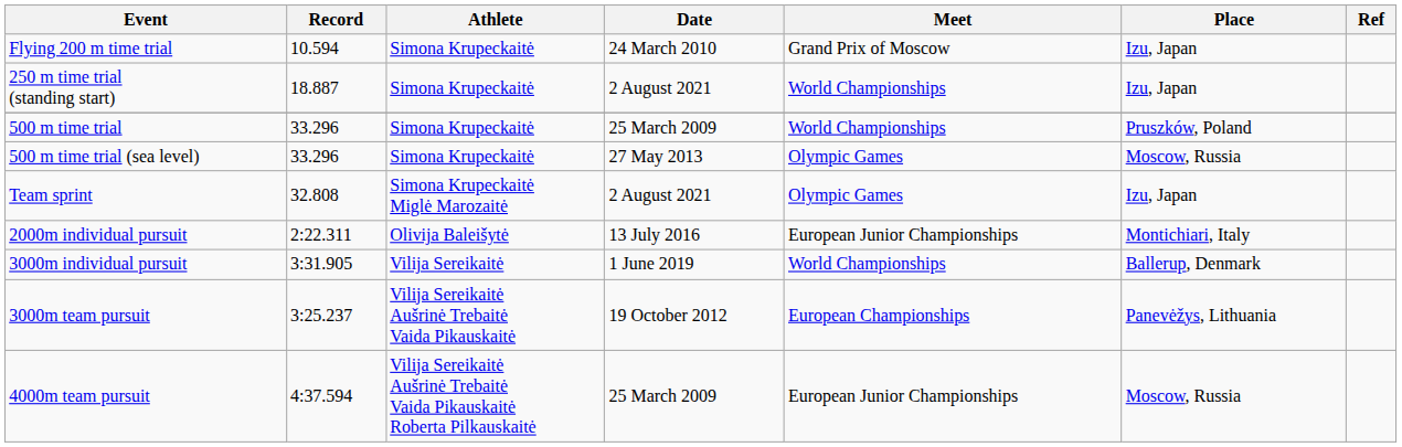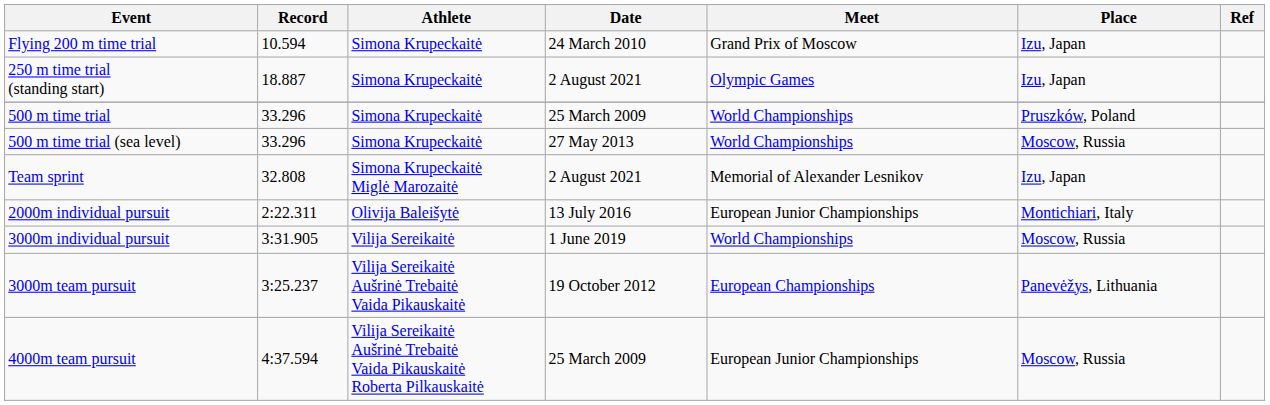 <table class="wikitable" style="font-size:95%; width: 95%;">
 <tr>
 <th>Event</th>
 <th>Record</th>
 <th>Athlete</th>
 <th>Date</th>
 <th>Meet</th>
 <th>Place</th>
 <th>Ref</th>
 </tr>
 <tr>
 <td><a href='#'>Flying 200 m time trial</a></td>
 <td>10.594</td>
 <td><a href='#'>Simona Krupeckaitė</a></td>
 <td>24 March 2010</td>
 <td>Grand Prix of Moscow</td>
 <td><a href='#'>Izu</a>, Japan</td>
 <td></td>
 </tr>
 <tr>
 <td><a href='#'>250 m time trial</a><br> (standing start)</td>
 <td>18.887</td>
 <td><a href='#'>Simona Krupeckaitė</a></td>
 <td>2 August 2021</td>
-<td><a href='#'>World Championships</a></td>
+<td><a href='#'>Olympic Games</a></td>
 <td><a href='#'>Izu</a>, Japan</td>
 <td></td>
 </tr>
 <tr>
 </tr>
 <tr>
 <td><a href='#'>500 m time trial</a></td>
 <td>33.296</td>
 <td><a href='#'>Simona Krupeckaitė</a></td>
 <td>25 March 2009</td>
 <td><a href='#'>World Championships</a></td>
 <td><a href='#'>Pruszków</a>, Poland</td>
 <td></td>
 </tr>
 <tr>
 <td><a href='#'>500 m time trial</a> (sea level)</td>
 <td>33.296</td>
 <td><a href='#'>Simona Krupeckaitė</a></td>
 <td>27 May 2013</td>
-<td><a href='#'>Olympic Games</a></td>
+<td><a href='#'>World Championships</a></td>
 <td><a href='#'>Moscow</a>, Russia</td>
 <td></td>
 </tr>
 <tr>
 <td><a href='#'>Team sprint</a></td>
 <td>32.808</td>
 <td><a href='#'>Simona Krupeckaitė</a><br><a href='#'>Miglė Marozaitė</a></td>
 <td>2 August 2021</td>
-<td><a href='#'>Olympic Games</a></td>
+<td>Memorial of Alexander Lesnikov</td>
 <td><a href='#'>Izu</a>, Japan</td>
 <td></td>
 </tr>
 <tr>
 <td><a href='#'>2000m individual pursuit</a></td>
 <td>2:22.311</td>
 <td><a href='#'>Olivija Baleišytė</a></td>
 <td>13 July 2016</td>
 <td>European Junior Championships</td>
 <td><a href='#'>Montichiari</a>, Italy</td>
 <td></td>
 </tr>
 <tr>
 <td><a href='#'>3000m individual pursuit</a></td>
 <td>3:31.905</td>
 <td><a href='#'>Vilija Sereikaitė</a></td>
 <td>1 June 2019</td>
 <td><a href='#'>World Championships</a></td>
-<td><a href='#'>Ballerup</a>, Denmark</td>
+<td><a href='#'>Moscow</a>, Russia</td>
 <td></td>
 </tr>
 <tr>
 <td><a href='#'>3000m team pursuit</a></td>
 <td>3:25.237</td>
 <td><a href='#'>Vilija Sereikaitė</a><br><a href='#'>Aušrinė Trebaitė</a><br><a href='#'>Vaida Pikauskaitė</a></td>
 <td>19 October 2012</td>
 <td><a href='#'>European Championships</a></td>
 <td><a href='#'>Panevėžys</a>, Lithuania</td>
 <td></td>
 </tr>
 <tr>
 <td><a href='#'>4000m team pursuit</a></td>
 <td>4:37.594</td>
 <td><a href='#'>Vilija Sereikaitė</a><br><a href='#'>Aušrinė Trebaitė</a><br><a href='#'>Vaida Pikauskaitė</a><br><a href='#'>Roberta Pilkauskaitė</a></td>
 <td>25 March 2009</td>
 <td>European Junior Championships</td>
 <td><a href='#'>Moscow</a>, Russia</td>
 <td></td>
 </tr>
 </table>
